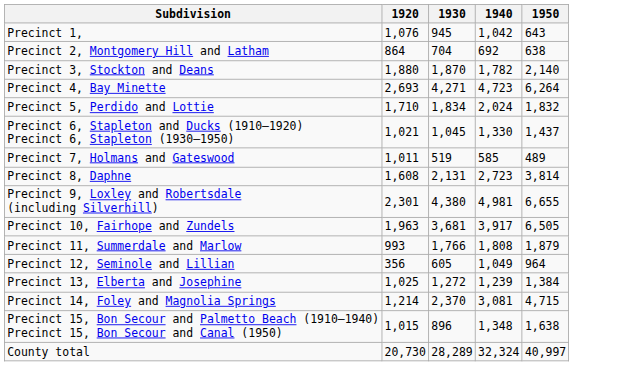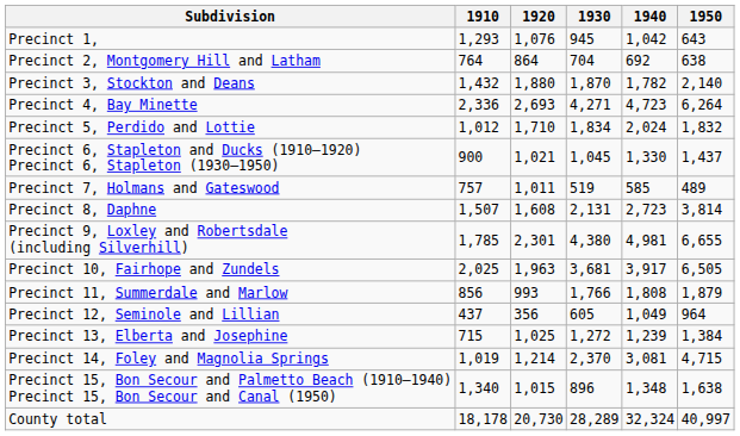 <table class="wikitable sortable col2right col3right col4right col5right col6right">
 <tr>
 <th>Subdivision</th>
+<th>1910<br></th>
 <th>1920<br></th>
 <th>1930<br></th>
 <th>1940<br></th>
 <th>1950<br></th>
 </tr>
 <tr>
 <td>Precinct 1, </td>
+<td>1,293</td>
 <td>1,076</td>
 <td>945</td>
 <td>1,042</td>
 <td>643</td>
 </tr>
 <tr>
 <td>Precinct 2, <a href='#'>Montgomery Hill</a> and <a href='#'>Latham</a></td>
+<td>764</td>
 <td>864</td>
 <td>704</td>
 <td>692</td>
 <td>638</td>
 </tr>
 <tr>
 <td>Precinct 3, <a href='#'>Stockton</a> and <a href='#'>Deans</a></td>
+<td>1,432</td>
 <td>1,880</td>
 <td>1,870</td>
 <td>1,782</td>
 <td>2,140</td>
 </tr>
 <tr>
 <td>Precinct 4, <a href='#'>Bay Minette</a></td>
+<td>2,336</td>
 <td>2,693</td>
 <td>4,271</td>
 <td>4,723</td>
 <td>6,264</td>
 </tr>
 <tr>
 <td>Precinct 5, <a href='#'>Perdido</a> and <a href='#'>Lottie</a></td>
+<td>1,012</td>
 <td>1,710</td>
 <td>1,834</td>
 <td>2,024</td>
 <td>1,832</td>
 </tr>
 <tr>
 <td>Precinct 6, <a href='#'>Stapleton</a> and <a href='#'>Ducks</a> (1910–1920)<br>Precinct 6, <a href='#'>Stapleton</a> (1930–1950)</td>
+<td>900</td>
 <td>1,021</td>
 <td>1,045</td>
 <td>1,330</td>
 <td>1,437</td>
 </tr>
 <tr>
 <td>Precinct 7, <a href='#'>Holmans</a> and <a href='#'>Gateswood</a></td>
+<td>757</td>
 <td>1,011</td>
 <td>519</td>
 <td>585</td>
 <td>489</td>
 </tr>
 <tr>
 <td>Precinct 8, <a href='#'>Daphne</a></td>
+<td>1,507</td>
 <td>1,608</td>
 <td>2,131</td>
 <td>2,723</td>
 <td>3,814</td>
 </tr>
 <tr>
 <td>Precinct 9, <a href='#'>Loxley</a> and <a href='#'>Robertsdale</a><br>(including <a href='#'>Silverhill</a>)</td>
+<td>1,785</td>
 <td>2,301</td>
 <td>4,380</td>
 <td>4,981</td>
 <td>6,655</td>
 </tr>
 <tr>
 <td>Precinct 10, <a href='#'>Fairhope</a> and <a href='#'>Zundels</a></td>
+<td>2,025</td>
 <td>1,963</td>
 <td>3,681</td>
 <td>3,917</td>
 <td>6,505</td>
 </tr>
 <tr>
 <td>Precinct 11, <a href='#'>Summerdale</a> and <a href='#'>Marlow</a></td>
+<td>856</td>
 <td>993</td>
 <td>1,766</td>
 <td>1,808</td>
 <td>1,879</td>
 </tr>
 <tr>
 <td>Precinct 12, <a href='#'>Seminole</a> and <a href='#'>Lillian</a></td>
+<td>437</td>
 <td>356</td>
 <td>605</td>
 <td>1,049</td>
 <td>964</td>
 </tr>
 <tr>
 <td>Precinct 13, <a href='#'>Elberta</a> and <a href='#'>Josephine</a></td>
+<td>715</td>
 <td>1,025</td>
 <td>1,272</td>
 <td>1,239</td>
 <td>1,384</td>
 </tr>
 <tr>
 <td>Precinct 14, <a href='#'>Foley</a> and <a href='#'>Magnolia Springs</a></td>
+<td>1,019</td>
 <td>1,214</td>
 <td>2,370</td>
 <td>3,081</td>
 <td>4,715</td>
 </tr>
 <tr>
 <td>Precinct 15, <a href='#'>Bon Secour</a> and <a href='#'>Palmetto Beach</a> (1910–1940)<br>Precinct 15, <a href='#'>Bon Secour</a> and <a href='#'>Canal</a> (1950)</td>
+<td>1,340</td>
 <td>1,015</td>
 <td>896</td>
 <td>1,348</td>
 <td>1,638</td>
 </tr>
 <tr>
 <td>County total</td>
+<td>18,178</td>
 <td>20,730</td>
 <td>28,289</td>
 <td>32,324</td>
 <td>40,997</td>
 </tr>
 </table>
